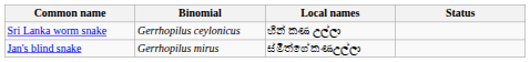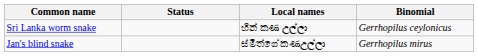 <table width=60% class="wikitable">
 <tr>
 <th width=20%>Common name</th>
+<th width=20%>Status</th>
+<th width=20%>Local names</th>
 <th width=20%>Binomial</th>
-<th width=20%>Local names</th>
-<th width=20%>Status</th>
 </tr>
 <tr>
 <td><a href='#'>Sri Lanka worm snake</a></td>
+<td></td>
+<td>හීන් කණ උල්ලා</td>
 <td><em>Gerrhopilus ceylonicus</em></td>
-<td>හීන් කණ උල්ලා</td>
-<td></td>
 </tr>
 <tr>
 <td><a href='#'>Jan's blind snake</a></td>
+<td></td>
+<td>ස්මිත්ගේ කණඋල්ලා</td>
 <td><em>Gerrhopilus mirus</em></td>
-<td>ස්මිත්ගේ කණඋල්ලා</td>
-<td></td>
 </tr>
 </table>
